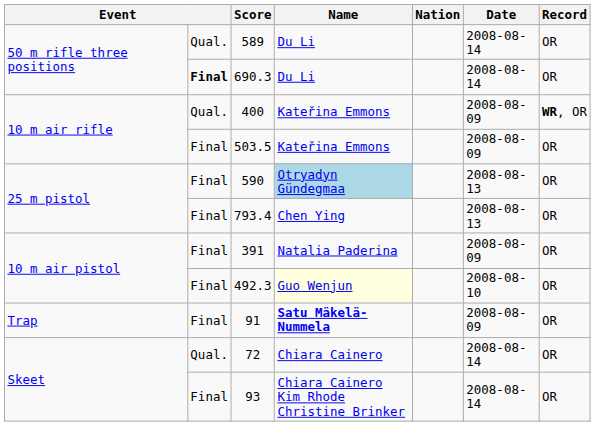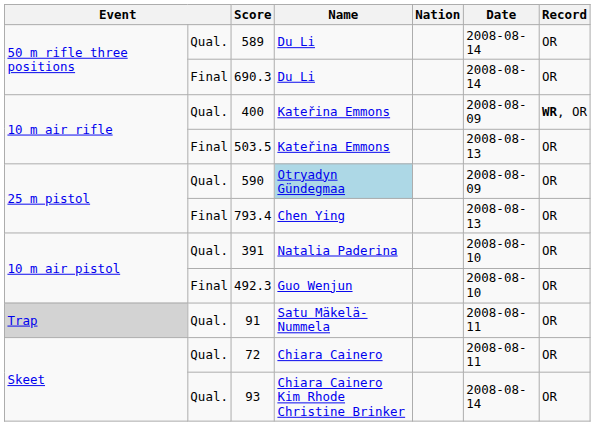 <table class="wikitable">
 <tr>
 <th colspan=2>Event</th>
 <th>Score</th>
 <th>Name</th>
 <th>Nation</th>
 <th>Date</th>
 <th>Record</th>
 </tr>
 <tr>
 <td rowspan=2><a href='#'>50 m rifle three positions</a></td>
 <td>Qual.</td>
 <td align=center>589</td>
 <td><a href='#'>Du Li</a></td>
 <td></td>
 <td>2008-08-14</td>
 <td>OR</td>
 </tr>
 <tr>
-<td><strong>Final</strong></td>
+<td>Final</td>
 <td align=center>690.3</td>
 <td><a href='#'>Du Li</a></td>
 <td></td>
 <td>2008-08-14</td>
 <td>OR</td>
 </tr>
 <tr>
 <td rowspan=2><a href='#'>10 m air rifle</a></td>
 <td>Qual.</td>
 <td align=center>400</td>
 <td><a href='#'>Kateřina Emmons</a></td>
 <td></td>
 <td>2008-08-09</td>
 <td><strong>WR</strong>, OR</td>
 </tr>
 <tr>
 <td>Final</td>
 <td align=center>503.5</td>
 <td><a href='#'>Kateřina Emmons</a></td>
 <td></td>
-<td>2008-08-09</td>
+<td>2008-08-13</td>
 <td>OR</td>
 </tr>
 <tr>
 <td rowspan=2><a href='#'>25 m pistol</a></td>
-<td>Final</td>
+<td>Qual.</td>
 <td align=center>590</td>
 <td style="background: lightblue;"><a href='#'>Otryadyn Gündegmaa</a></td>
 <td></td>
-<td>2008-08-13</td>
+<td>2008-08-09</td>
 <td>OR</td>
 </tr>
 <tr>
 <td>Final</td>
 <td align=center>793.4</td>
 <td><a href='#'>Chen Ying</a></td>
 <td></td>
 <td>2008-08-13</td>
 <td>OR</td>
 </tr>
 <tr>
 <td rowspan=2><a href='#'>10 m air pistol</a></td>
-<td>Final</td>
+<td>Qual.</td>
 <td align=center>391</td>
 <td><a href='#'>Natalia Paderina</a></td>
 <td></td>
-<td>2008-08-09</td>
+<td>2008-08-10</td>
 <td>OR</td>
 </tr>
 <tr>
 <td>Final</td>
 <td align=center>492.3</td>
-<td style="background: lightyellow;"><a href='#'>Guo Wenjun</a></td>
+<td><a href='#'>Guo Wenjun</a></td>
 <td></td>
 <td>2008-08-10</td>
 <td>OR</td>
 </tr>
 <tr>
-<td><a href='#'>Trap</a></td>
-<td>Final</td>
+<td style="background: lightgrey;"><a href='#'>Trap</a></td>
+<td>Qual.</td>
 <td align=center>91</td>
-<td><strong><a href='#'>Satu Mäkelä-Nummela</a></strong></td>
+<td><a href='#'>Satu Mäkelä-Nummela</a></td>
 <td></td>
-<td>2008-08-09</td>
+<td>2008-08-11</td>
 <td>OR</td>
 </tr>
 <tr>
 <td rowspan=2><a href='#'>Skeet</a></td>
 <td>Qual.</td>
 <td align=center>72</td>
 <td><a href='#'>Chiara Cainero</a></td>
 <td></td>
-<td>2008-08-14</td>
+<td>2008-08-11</td>
 <td>OR</td>
 </tr>
 <tr>
-<td>Final</td>
+<td>Qual.</td>
 <td align=center>93</td>
 <td><a href='#'>Chiara Cainero</a><br><a href='#'>Kim Rhode</a><br><a href='#'>Christine Brinker</a></td>
 <td><br><br></td>
 <td>2008-08-14</td>
 <td>OR</td>
 </tr>
 </table>
